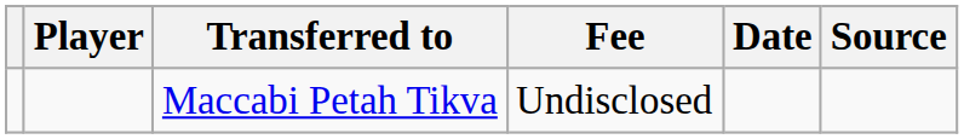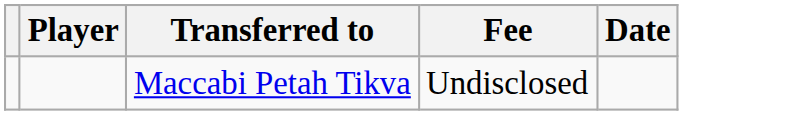 <table class="wikitable plainrowheaders sortable">
 <tr>
 <th></th>
 <th scope="col">Player</th>
 <th>Transferred to</th>
 <th style="width: 80px;">Fee</th>
 <th scope="col">Date</th>
-<th scope="col">Source</th>
 </tr>
 <tr>
 <td align="center"></td>
 <td> </td>
 <td> <a href='#'>Maccabi Petah Tikva</a></td>
 <td>Undisclosed</td>
 <td></td>
-<td></td>
 </tr>
 </table>
